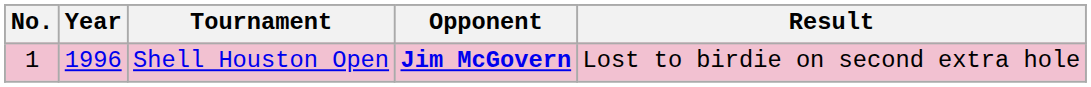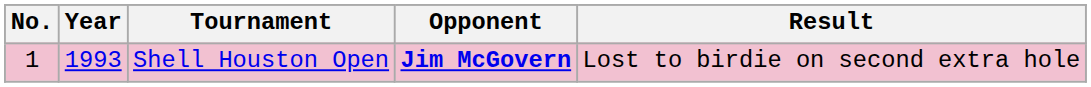 <table class="wikitable" style="font-size:95%;">
 <tr>
 <th>No.</th>
 <th>Year</th>
 <th>Tournament</th>
 <th>Opponent</th>
 <th>Result</th>
 </tr>
 <tr style="background:#F2C1D1;">
 <td align=center>1</td>
-<td><a href='#'>1996</a></td>
+<td><a href='#'>1993</a></td>
 <td><a href='#'>Shell Houston Open</a></td>
 <td><strong> <a href='#'>Jim McGovern</a></strong></td>
 <td>Lost to birdie on second extra hole</td>
 </tr>
 </table>
